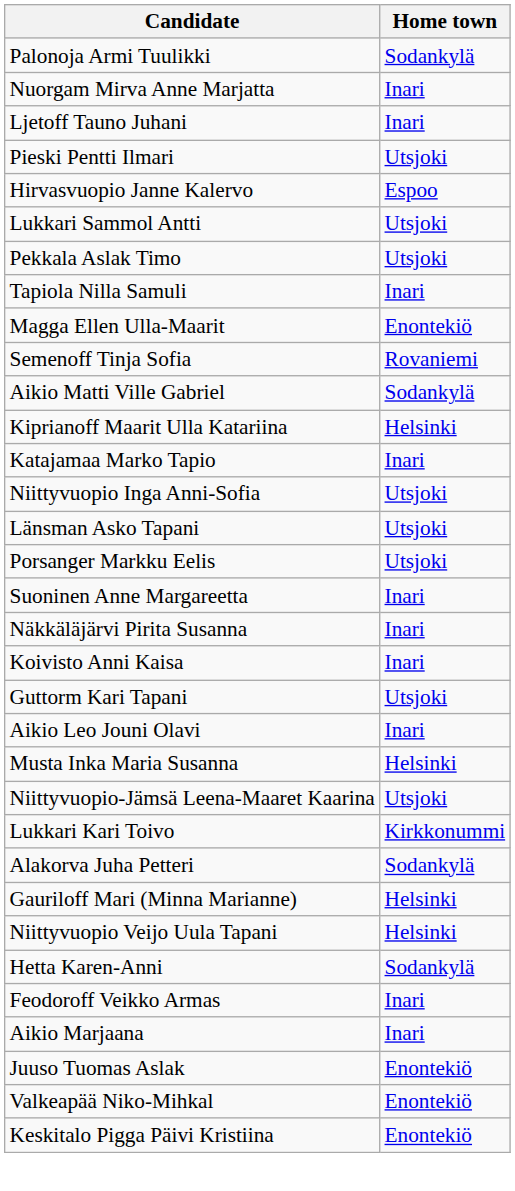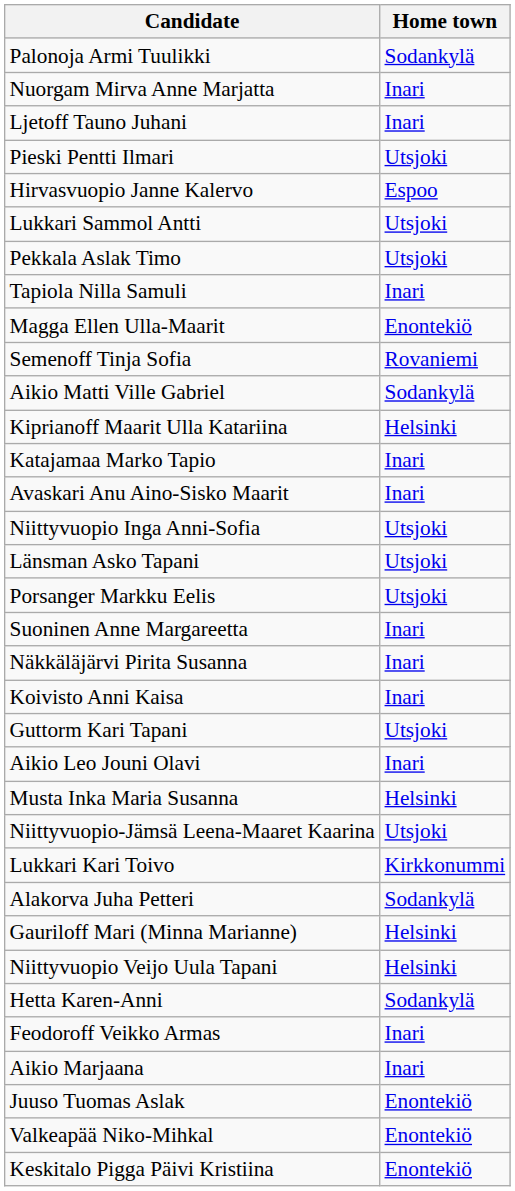 <table class="wikitable sortable">
 <tr>
 <th>Candidate</th>
 <th>Home town</th>
 </tr>
 <tr>
 <td>Palonoja Armi Tuulikki</td>
 <td><a href='#'>Sodankylä</a></td>
 </tr>
 <tr>
 <td>Nuorgam Mirva Anne Marjatta</td>
 <td><a href='#'>Inari</a></td>
 </tr>
 <tr>
 <td>Ljetoff Tauno Juhani</td>
 <td><a href='#'>Inari</a></td>
 </tr>
 <tr>
 <td>Pieski Pentti Ilmari</td>
 <td><a href='#'>Utsjoki</a></td>
 </tr>
 <tr>
 <td>Hirvasvuopio Janne Kalervo</td>
 <td><a href='#'>Espoo</a></td>
 </tr>
 <tr>
 <td>Lukkari Sammol Antti</td>
 <td><a href='#'>Utsjoki</a></td>
 </tr>
 <tr>
 <td>Pekkala Aslak Timo</td>
 <td><a href='#'>Utsjoki</a></td>
 </tr>
 <tr>
 <td>Tapiola Nilla Samuli</td>
 <td><a href='#'>Inari</a></td>
 </tr>
 <tr>
 <td>Magga Ellen Ulla-Maarit</td>
 <td><a href='#'>Enontekiö</a></td>
 </tr>
 <tr>
 <td>Semenoff Tinja Sofia</td>
 <td><a href='#'>Rovaniemi</a></td>
 </tr>
 <tr>
 <td>Aikio Matti Ville Gabriel</td>
 <td><a href='#'>Sodankylä</a></td>
 </tr>
 <tr>
 <td>Kiprianoff Maarit Ulla Katariina</td>
 <td><a href='#'>Helsinki</a></td>
 </tr>
 <tr>
 <td>Katajamaa Marko Tapio</td>
+<td><a href='#'>Inari</a></td>
+</tr>
+<tr>
+<td>Avaskari Anu Aino-Sisko Maarit</td>
 <td><a href='#'>Inari</a></td>
 </tr>
 <tr>
 <td>Niittyvuopio Inga Anni-Sofia</td>
 <td><a href='#'>Utsjoki</a></td>
 </tr>
 <tr>
 <td>Länsman Asko Tapani</td>
 <td><a href='#'>Utsjoki</a></td>
 </tr>
 <tr>
 <td>Porsanger Markku Eelis</td>
 <td><a href='#'>Utsjoki</a></td>
 </tr>
 <tr>
 <td>Suoninen Anne Margareetta</td>
 <td><a href='#'>Inari</a></td>
 </tr>
 <tr>
 <td>Näkkäläjärvi Pirita Susanna</td>
 <td><a href='#'>Inari</a></td>
 </tr>
 <tr>
 <td>Koivisto Anni Kaisa</td>
 <td><a href='#'>Inari</a></td>
 </tr>
 <tr>
 <td>Guttorm Kari Tapani</td>
 <td><a href='#'>Utsjoki</a></td>
 </tr>
 <tr>
 <td>Aikio Leo Jouni Olavi</td>
 <td><a href='#'>Inari</a></td>
 </tr>
 <tr>
 <td>Musta Inka Maria Susanna</td>
 <td><a href='#'>Helsinki</a></td>
 </tr>
 <tr>
 <td>Niittyvuopio-Jämsä Leena-Maaret Kaarina</td>
 <td><a href='#'>Utsjoki</a></td>
 </tr>
 <tr>
 <td>Lukkari Kari Toivo</td>
 <td><a href='#'>Kirkkonummi</a></td>
 </tr>
 <tr>
 <td>Alakorva Juha Petteri</td>
 <td><a href='#'>Sodankylä</a></td>
 </tr>
 <tr>
 <td>Gauriloff Mari (Minna Marianne)</td>
 <td><a href='#'>Helsinki</a></td>
 </tr>
 <tr>
 <td>Niittyvuopio Veijo Uula Tapani</td>
 <td><a href='#'>Helsinki</a></td>
 </tr>
 <tr>
 <td>Hetta Karen-Anni</td>
 <td><a href='#'>Sodankylä</a></td>
 </tr>
 <tr>
 <td>Feodoroff Veikko Armas</td>
 <td><a href='#'>Inari</a></td>
 </tr>
 <tr>
 <td>Aikio Marjaana</td>
 <td><a href='#'>Inari</a></td>
 </tr>
 <tr>
 <td>Juuso Tuomas Aslak</td>
 <td><a href='#'>Enontekiö</a></td>
 </tr>
 <tr>
 <td>Valkeapää Niko-Mihkal</td>
 <td><a href='#'>Enontekiö</a></td>
 </tr>
 <tr>
 <td>Keskitalo Pigga Päivi Kristiina</td>
 <td><a href='#'>Enontekiö</a></td>
 </tr>
 </table>
